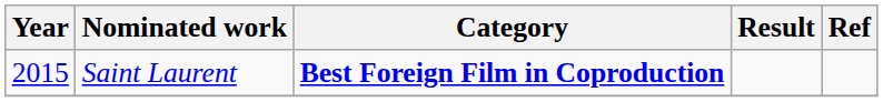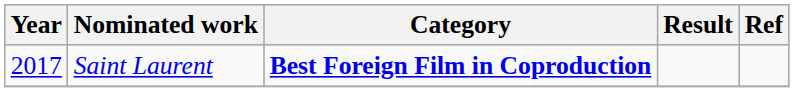 <table class="wikitable sortable">
 <tr>
 <th>Year</th>
 <th>Nominated work</th>
 <th>Category</th>
 <th>Result</th>
 <th>Ref</th>
 </tr>
 <tr>
-<td><a href='#'>2015</a></td>
+<td><a href='#'>2017</a></td>
 <td><em><a href='#'>Saint Laurent</a></em></td>
 <td><strong><a href='#'>Best Foreign Film in Coproduction</a></strong></td>
 <td></td>
 <td></td>
 </tr>
 <tr>
 </tr>
 </table>
